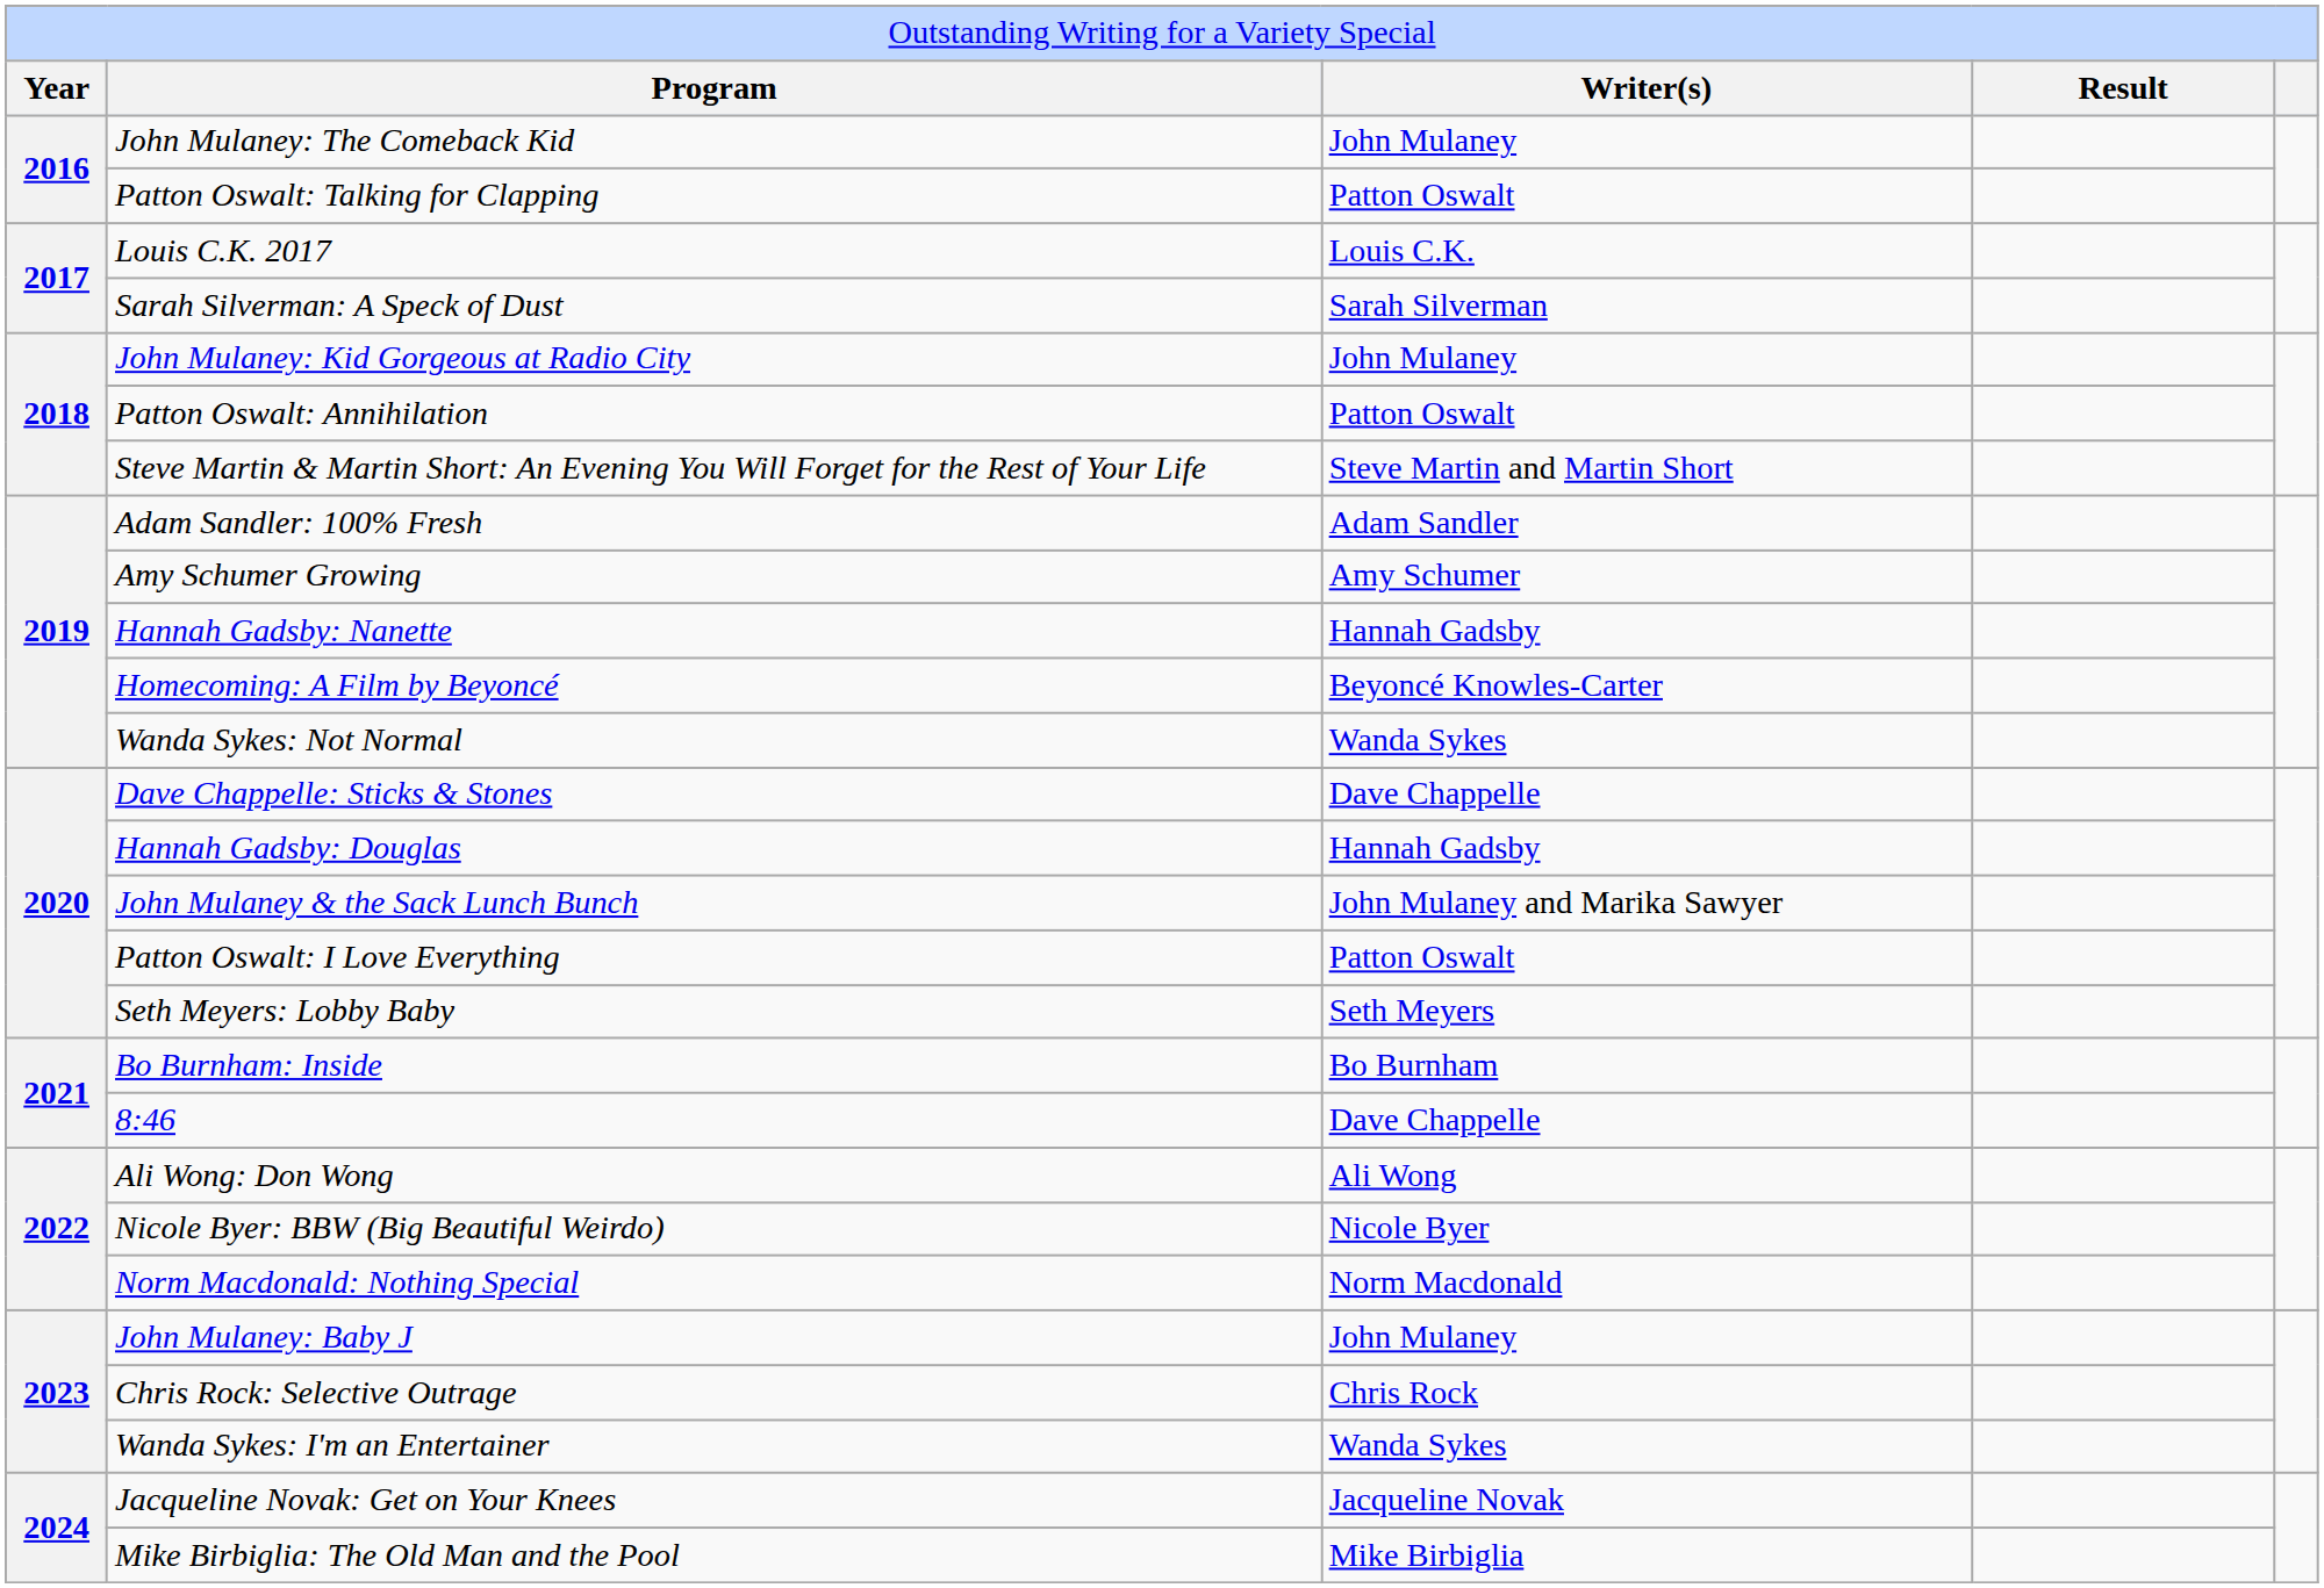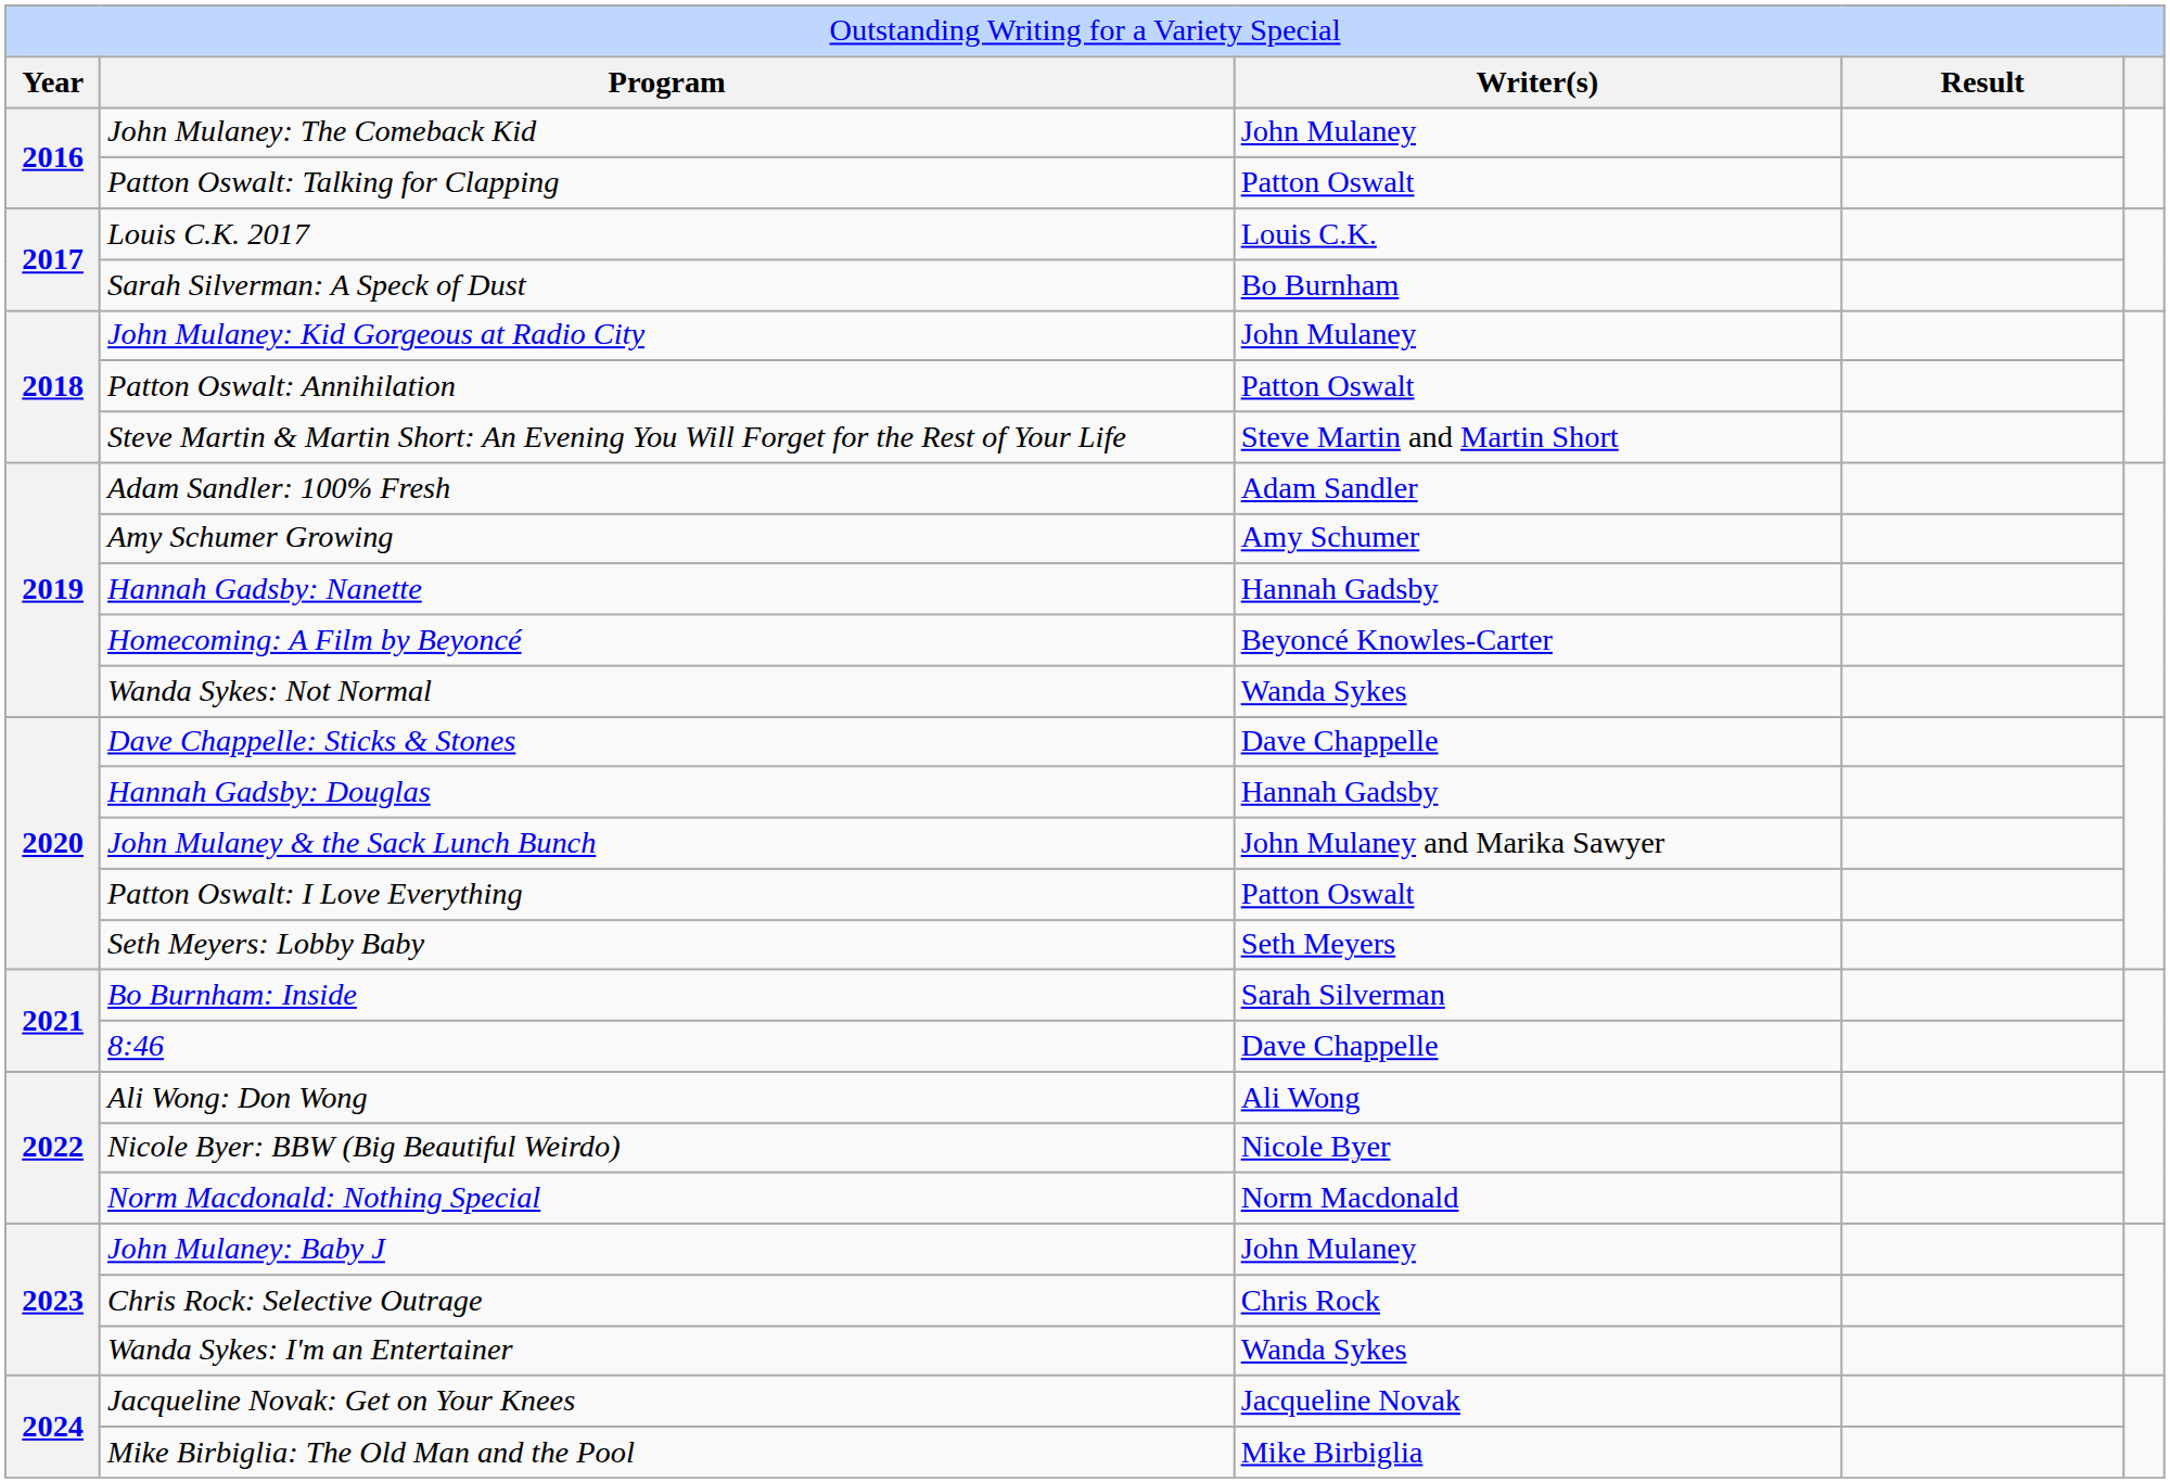 <table class="wikitable plainrowheaders" style="font-size: 90%" width=80%>
 <tr --- bgcolor="#bfd7ff">
 <td colspan=6 align=center><a href='#'>Outstanding Writing for a Variety Special</a></td>
 </tr>
 <tr --- bgcolor="#bfd7ff">
 <th scope="col" style="width:1%;">Year</th>
 <th scope="col" style="width:28%;">Program</th>
 <th scope="col" style="width:15%;">Writer(s)</th>
 <th scope="col" style="width:7%;">Result</th>
 <th scope="col" style="width:1%;"></th>
 </tr>
 <tr>
 <th scope=row  rowspan="2"><a href='#'>2016</a></th>
 <td><em>John Mulaney: The Comeback Kid</em></td>
 <td><a href='#'>John Mulaney</a></td>
 <td></td>
 <td rowspan="2"></td>
 </tr>
 <tr>
 <td><em>Patton Oswalt: Talking for Clapping</em></td>
 <td><a href='#'>Patton Oswalt</a></td>
 <td></td>
 </tr>
 <tr>
 <th scope=row  rowspan="2"><a href='#'>2017</a></th>
 <td><em>Louis C.K. 2017</em></td>
 <td><a href='#'>Louis C.K.</a></td>
 <td></td>
 <td rowspan="2"></td>
 </tr>
 <tr>
 <td><em>Sarah Silverman: A Speck of Dust</em></td>
-<td><a href='#'>Sarah Silverman</a></td>
+<td><a href='#'>Bo Burnham</a></td>
 <td></td>
 </tr>
 <tr>
 <th scope=row rowspan="3"><a href='#'>2018</a></th>
 <td><em><a href='#'>John Mulaney: Kid Gorgeous at Radio City</a></em></td>
 <td><a href='#'>John Mulaney</a></td>
 <td></td>
 <td rowspan="3"></td>
 </tr>
 <tr>
 <td><em>Patton Oswalt: Annihilation</em></td>
 <td><a href='#'>Patton Oswalt</a></td>
 <td></td>
 </tr>
 <tr>
 <td><em>Steve Martin & Martin Short: An Evening You Will Forget for the Rest of Your Life</em></td>
 <td><a href='#'>Steve Martin</a> and <a href='#'>Martin Short</a></td>
 <td></td>
 </tr>
 <tr>
 <th scope=row  rowspan="5"><a href='#'>2019</a></th>
 <td><em>Adam Sandler: 100% Fresh</em></td>
 <td><a href='#'>Adam Sandler</a></td>
 <td></td>
 <td rowspan="5"></td>
 </tr>
 <tr>
 <td><em>Amy Schumer Growing</em></td>
 <td><a href='#'>Amy Schumer</a></td>
 <td></td>
 </tr>
 <tr>
 <td><em><a href='#'>Hannah Gadsby: Nanette</a></em></td>
 <td><a href='#'>Hannah Gadsby</a></td>
 <td></td>
 </tr>
 <tr>
 <td><em><a href='#'>Homecoming: A Film by Beyoncé</a></em></td>
 <td><a href='#'>Beyoncé Knowles-Carter</a></td>
 <td></td>
 </tr>
 <tr>
 <td><em>Wanda Sykes: Not Normal</em></td>
 <td><a href='#'>Wanda Sykes</a></td>
 <td></td>
 </tr>
 <tr>
 <th scope=row  rowspan="5"><a href='#'>2020</a></th>
 <td><em><a href='#'>Dave Chappelle: Sticks & Stones</a></em></td>
 <td><a href='#'>Dave Chappelle</a></td>
 <td></td>
 <td rowspan="5"></td>
 </tr>
 <tr>
 <td><em><a href='#'>Hannah Gadsby: Douglas</a></em></td>
 <td><a href='#'>Hannah Gadsby</a></td>
 <td></td>
 </tr>
 <tr>
 <td><em><a href='#'>John Mulaney & the Sack Lunch Bunch</a></em></td>
 <td><a href='#'>John Mulaney</a> and Marika Sawyer</td>
 <td></td>
 </tr>
 <tr>
 <td><em>Patton Oswalt: I Love Everything</em></td>
 <td><a href='#'>Patton Oswalt</a></td>
 <td></td>
 </tr>
 <tr>
 <td><em>Seth Meyers: Lobby Baby</em></td>
 <td><a href='#'>Seth Meyers</a></td>
 <td></td>
 </tr>
 <tr>
 <th scope=row  rowspan="2"><a href='#'>2021</a></th>
 <td><em><a href='#'>Bo Burnham: Inside</a></em></td>
-<td><a href='#'>Bo Burnham</a></td>
+<td><a href='#'>Sarah Silverman</a></td>
 <td></td>
 <td rowspan="2"></td>
 </tr>
 <tr>
 <td><em><a href='#'>8:46</a></em></td>
 <td><a href='#'>Dave Chappelle</a></td>
 <td></td>
 </tr>
 <tr>
 <th scope=row  rowspan="3"><a href='#'>2022</a></th>
 <td><em>Ali Wong: Don Wong</em></td>
 <td><a href='#'>Ali Wong</a></td>
 <td></td>
 <td rowspan="3"></td>
 </tr>
 <tr>
 <td><em>Nicole Byer: BBW (Big Beautiful Weirdo)</em></td>
 <td><a href='#'>Nicole Byer</a></td>
 <td></td>
 </tr>
 <tr>
 <td><em><a href='#'>Norm Macdonald: Nothing Special</a></em></td>
 <td><a href='#'>Norm Macdonald</a></td>
 <td></td>
 </tr>
 <tr>
 <th scope=row  rowspan="3"><a href='#'>2023</a></th>
 <td><em><a href='#'>John Mulaney: Baby J</a></em></td>
 <td><a href='#'>John Mulaney</a></td>
 <td></td>
 <td rowspan="3"></td>
 </tr>
 <tr>
 <td><em>Chris Rock: Selective Outrage</em></td>
 <td><a href='#'>Chris Rock</a></td>
 <td></td>
 </tr>
 <tr>
 <td><em>Wanda Sykes: I'm an Entertainer</em></td>
 <td><a href='#'>Wanda Sykes</a></td>
 <td></td>
 </tr>
 <tr>
 <th scope=row  rowspan="2"><a href='#'>2024</a></th>
 <td><em>Jacqueline Novak: Get on Your Knees</em></td>
 <td><a href='#'>Jacqueline Novak</a></td>
 <td></td>
 <td rowspan="2"></td>
 </tr>
 <tr>
 <td><em>Mike Birbiglia: The Old Man and the Pool</em></td>
 <td><a href='#'>Mike Birbiglia</a></td>
 <td></td>
 </tr>
 </table>
